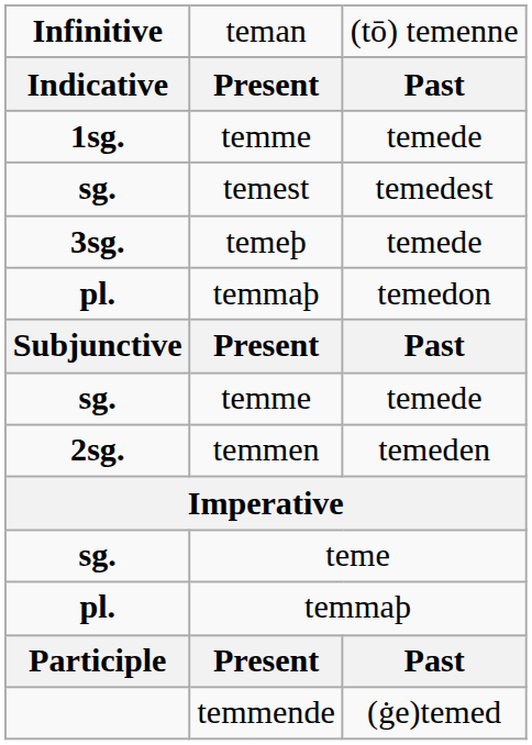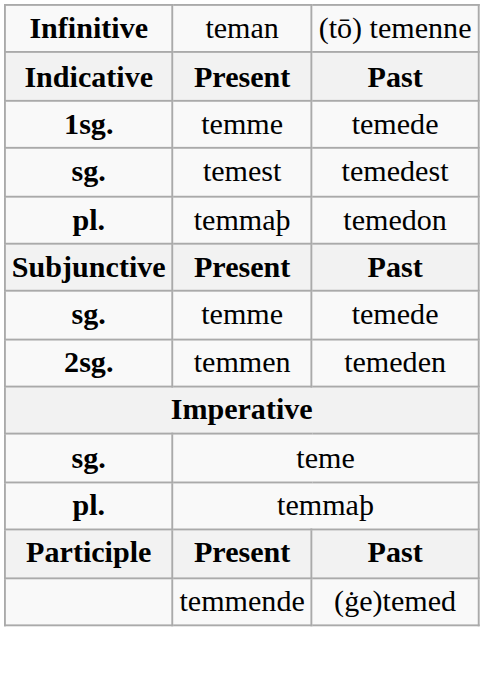 <table class="wikitable" style="text-align:center">
 <tr>
 <td><strong>Infinitive</strong></td>
 <td>teman</td>
 <td>(tō) temenne</td>
 </tr>
 <tr>
 <th>Indicative</th>
 <th>Present</th>
 <th>Past</th>
 </tr>
 <tr>
 <td><strong>1sg.</strong></td>
 <td>temme</td>
 <td>temede</td>
 </tr>
 <tr>
 <td><strong>sg.</strong></td>
 <td>temest</td>
 <td>temedest</td>
-</tr>
-<tr>
-<td><strong>3sg.</strong></td>
-<td>temeþ</td>
-<td>temede</td>
 </tr>
 <tr>
 <td><strong>pl.</strong></td>
 <td>temmaþ</td>
 <td>temedon</td>
 </tr>
 <tr>
 <th>Subjunctive</th>
 <th>Present</th>
 <th>Past</th>
 </tr>
 <tr>
 <td><strong>sg.</strong></td>
 <td>temme</td>
 <td>temede</td>
 </tr>
 <tr>
 <td><strong>2sg.</strong></td>
 <td>temmen</td>
 <td>temeden</td>
 </tr>
 <tr>
 <th colspan="3">Imperative</th>
 </tr>
 <tr>
 <td><strong>sg.</strong></td>
 <td colspan="2">teme</td>
 </tr>
 <tr>
 <td><strong>pl.</strong></td>
 <td colspan="2">temmaþ</td>
 </tr>
 <tr>
 <th>Participle</th>
 <th>Present</th>
 <th>Past</th>
 </tr>
 <tr>
 <td></td>
 <td>temmende</td>
 <td>(ġe)temed</td>
 </tr>
 </table>
